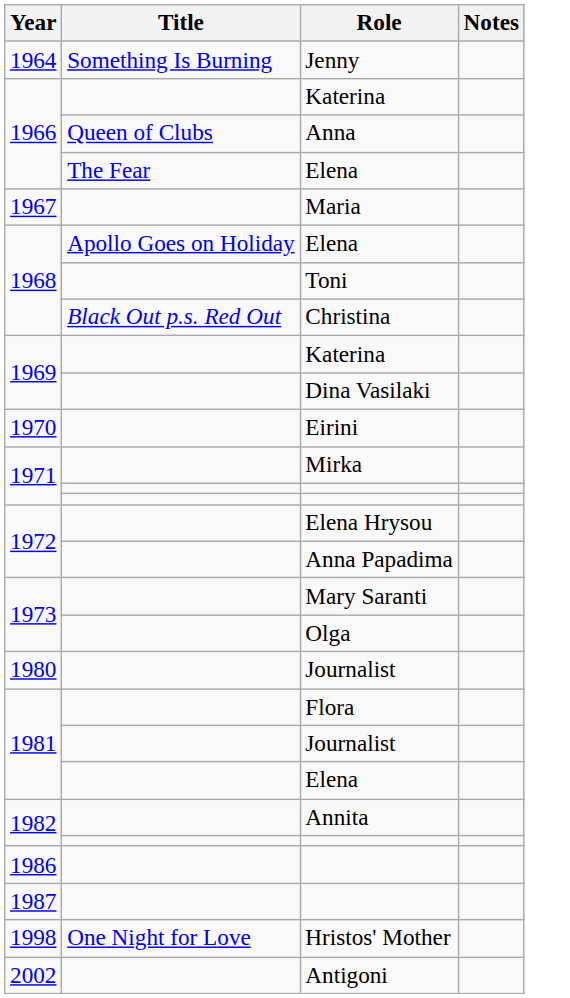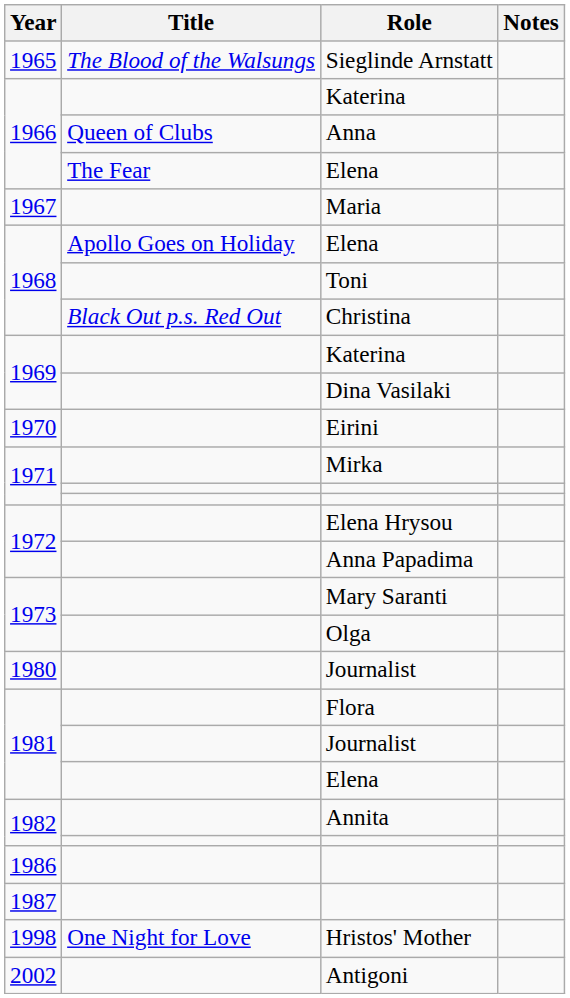 <table class="wikitable">
 <tr>
 <th>Year</th>
 <th>Title</th>
 <th>Role</th>
 <th>Notes</th>
 </tr>
 <tr>
-<td><a href='#'>1964</a></td>
-<td><a href='#'>Something Is Burning</a></td>
-<td>Jenny</td>
+<td><a href='#'>1965</a></td>
+<td><em><a href='#'>The Blood of the Walsungs</a></em></td>
+<td>Sieglinde Arnstatt</td>
 <td></td>
 </tr>
 <tr>
 <td rowspan="3"><a href='#'>1966</a></td>
 <td></td>
 <td>Katerina</td>
 <td></td>
 </tr>
 <tr>
 <td><a href='#'>Queen of Clubs</a></td>
 <td>Anna</td>
 <td></td>
 </tr>
 <tr>
 <td><a href='#'>The Fear</a></td>
 <td>Elena</td>
 <td></td>
 </tr>
 <tr>
 <td><a href='#'>1967</a></td>
 <td></td>
 <td>Maria</td>
 <td></td>
 </tr>
 <tr>
 <td rowspan="3"><a href='#'>1968</a></td>
 <td><a href='#'>Apollo Goes on Holiday</a></td>
 <td>Elena</td>
 <td></td>
 </tr>
 <tr>
 <td></td>
 <td>Toni</td>
 <td></td>
 </tr>
 <tr>
 <td><em><a href='#'>Black Out p.s. Red Out</a></em></td>
 <td>Christina</td>
 <td></td>
 </tr>
 <tr>
 <td rowspan="2"><a href='#'>1969</a></td>
 <td></td>
 <td>Katerina</td>
 <td></td>
 </tr>
 <tr>
 <td></td>
 <td>Dina Vasilaki</td>
 <td></td>
 </tr>
 <tr>
 <td><a href='#'>1970</a></td>
 <td></td>
 <td>Eirini</td>
 <td></td>
 </tr>
 <tr>
 <td rowspan="3"><a href='#'>1971</a></td>
 <td></td>
 <td>Mirka</td>
 <td></td>
 </tr>
 <tr>
 <td></td>
 <td></td>
 <td></td>
 </tr>
 <tr>
 <td></td>
 <td></td>
 <td></td>
 </tr>
 <tr>
 <td rowspan="2"><a href='#'>1972</a></td>
 <td></td>
 <td>Elena Hrysou</td>
 <td></td>
 </tr>
 <tr>
 <td></td>
 <td>Anna Papadima</td>
 <td></td>
 </tr>
 <tr>
 <td rowspan="2"><a href='#'>1973</a></td>
 <td></td>
 <td>Mary Saranti</td>
 <td></td>
 </tr>
 <tr>
 <td></td>
 <td>Olga</td>
 <td></td>
 </tr>
 <tr>
 <td><a href='#'>1980</a></td>
 <td></td>
 <td>Journalist</td>
 <td></td>
 </tr>
 <tr>
 <td rowspan="3"><a href='#'>1981</a></td>
 <td></td>
 <td>Flora</td>
 <td></td>
 </tr>
 <tr>
 <td></td>
 <td>Journalist</td>
 <td></td>
 </tr>
 <tr>
 <td></td>
 <td>Elena</td>
 <td></td>
 </tr>
 <tr>
 <td rowspan="2"><a href='#'>1982</a></td>
 <td></td>
 <td>Annita</td>
 <td></td>
 </tr>
 <tr>
 <td></td>
 <td></td>
 <td></td>
 </tr>
 <tr>
 <td><a href='#'>1986</a></td>
 <td></td>
 <td></td>
 <td></td>
 </tr>
 <tr>
 <td><a href='#'>1987</a></td>
 <td></td>
 <td></td>
 <td></td>
 </tr>
 <tr>
 <td><a href='#'>1998</a></td>
 <td><a href='#'>One Night for Love</a></td>
 <td>Hristos' Mother</td>
 <td></td>
 </tr>
 <tr>
 <td><a href='#'>2002</a></td>
 <td></td>
 <td>Antigoni</td>
 <td></td>
 </tr>
 </table>
